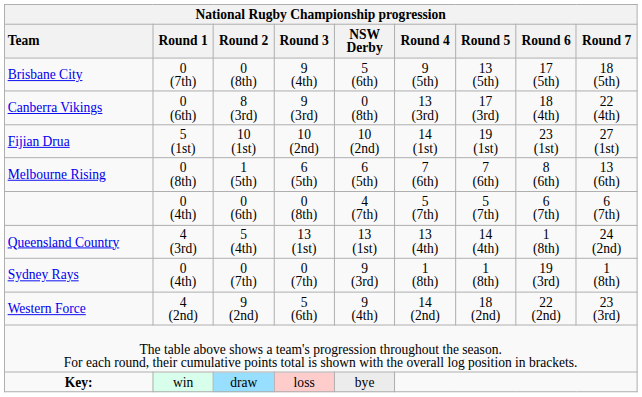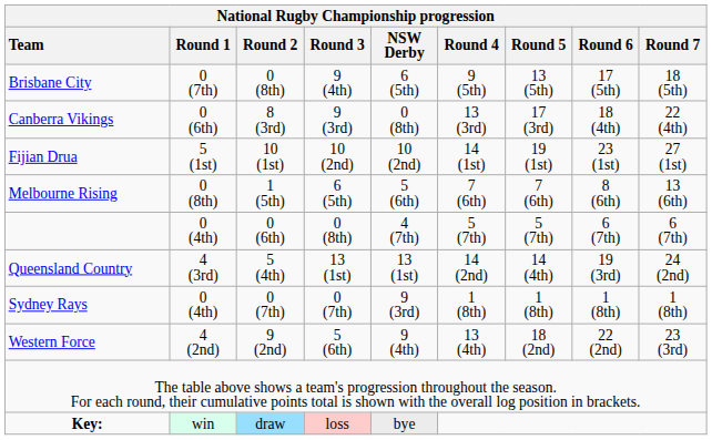 <table class="wikitable" style="text-align:center; line-height:100%; font-size:90%;">
 <tr>
 <th colspan=100%>National Rugby Championship progression</th>
 </tr>
 <tr>
 <th style="text-align:left; width:10.5em;">Team</th>
 <th style="width:4.0em;">Round 1</th>
 <th style="width:4.0em;">Round 2</th>
 <th style="width:4.0em;">Round 3</th>
 <th style="width:4.0em;">NSW Derby</th>
 <th style="width:4.0em;">Round 4</th>
 <th style="width:4.0em;">Round 5</th>
 <th style="width:4.0em;">Round 6</th>
 <th style="width:4.0em;">Round 7</th>
 </tr>
 <tr>
 <td align=left><a href='#'>Brisbane City</a></td>
 <td>0<br>(7th)</td>
 <td>0<br>(8th)</td>
 <td>9<br>(4th)</td>
-<td>5<br>(6th)</td>
+<td>6<br>(5th)</td>
 <td>9<br>(5th)</td>
 <td>13<br>(5th)</td>
 <td>17<br>(5th)</td>
 <td>18<br>(5th)</td>
 </tr>
 <tr>
 <td align=left><a href='#'>Canberra Vikings</a></td>
 <td>0<br>(6th)</td>
 <td>8<br>(3rd)</td>
 <td>9<br>(3rd)</td>
 <td>0<br>(8th)</td>
 <td>13<br>(3rd)</td>
 <td>17<br>(3rd)</td>
 <td>18<br>(4th)</td>
 <td>22<br>(4th)</td>
 </tr>
 <tr>
 <td align=left><a href='#'>Fijian Drua</a></td>
 <td>5<br>(1st)</td>
 <td>10<br>(1st)</td>
 <td>10<br>(2nd)</td>
 <td>10<br>(2nd)</td>
 <td>14<br>(1st)</td>
 <td>19<br>(1st)</td>
 <td>23<br>(1st)</td>
 <td>27<br>(1st)</td>
 </tr>
 <tr>
 <td align=left><a href='#'>Melbourne Rising</a></td>
 <td>0<br>(8th)</td>
 <td>1<br>(5th)</td>
 <td>6<br>(5th)</td>
-<td>6<br>(5th)</td>
+<td>5<br>(6th)</td>
 <td>7<br>(6th)</td>
 <td>7<br>(6th)</td>
 <td>8<br>(6th)</td>
 <td>13<br>(6th)</td>
 </tr>
 <tr>
 <td align=left></td>
 <td>0<br>(4th)</td>
 <td>0<br>(6th)</td>
 <td>0<br>(8th)</td>
 <td>4<br>(7th)</td>
 <td>5<br>(7th)</td>
 <td>5<br>(7th)</td>
 <td>6<br>(7th)</td>
 <td>6<br>(7th)</td>
 </tr>
 <tr>
 <td align=left><a href='#'>Queensland Country</a></td>
 <td>4<br>(3rd)</td>
 <td>5<br>(4th)</td>
 <td>13<br>(1st)</td>
 <td>13<br>(1st)</td>
-<td>13<br>(4th)</td>
+<td>14<br>(2nd)</td>
 <td>14<br>(4th)</td>
-<td>1<br>(8th)</td>
+<td>19<br>(3rd)</td>
 <td>24<br>(2nd)</td>
 </tr>
 <tr>
 <td align=left><a href='#'>Sydney Rays</a></td>
 <td>0<br>(4th)</td>
 <td>0<br>(7th)</td>
 <td>0<br>(7th)</td>
 <td>9<br>(3rd)</td>
 <td>1<br>(8th)</td>
 <td>1<br>(8th)</td>
-<td>19<br>(3rd)</td>
+<td>1<br>(8th)</td>
 <td>1<br>(8th)</td>
 </tr>
 <tr>
 <td align=left><a href='#'>Western Force</a></td>
 <td>4<br>(2nd)</td>
 <td>9<br>(2nd)</td>
 <td>5<br>(6th)</td>
 <td>9<br>(4th)</td>
-<td>14<br>(2nd)</td>
+<td>13<br>(4th)</td>
 <td>18<br>(2nd)</td>
 <td>22<br>(2nd)</td>
 <td>23<br>(3rd)</td>
 </tr>
 <tr>
 <td colspan="100%" style="text-align:center;"><br>The table above shows a team's progression throughout the season.<br>For each round, their cumulative points total is shown with the overall log position in brackets.<br></td>
 </tr>
 <tr>
 <td><strong>Key:</strong></td>
 <td style="background:#d8ffeb;">win</td>
 <td style="background:#97deff;">draw</td>
 <td style="background:#ffcccc;">loss</td>
 <td style="background:#ececec;">bye</td>
 <td colspan=16></td>
 </tr>
 </table>
